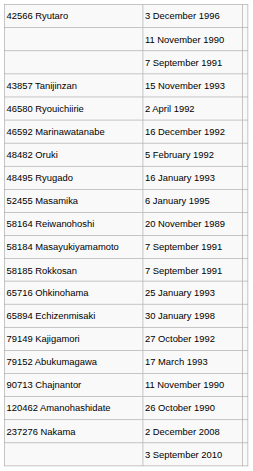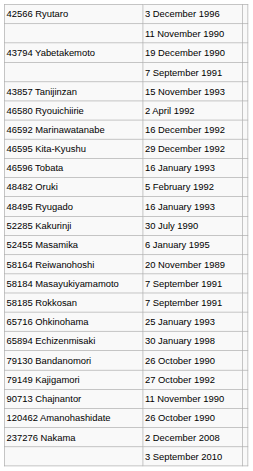 <table class="wikitable" style="font-size: 89%; float: left; width: 26em; margin-right: 1em; height: 700px">
 <tr>
 <td>42566 Ryutaro</td>
 <td>3 December 1996</td>
 <td></td>
 </tr>
 <tr>
 <td></td>
 <td>11 November 1990</td>
+<td></td>
+</tr>
+<tr>
+<td>43794 Yabetakemoto</td>
+<td>19 December 1990</td>
 <td></td>
 </tr>
 <tr>
 <td></td>
 <td>7 September 1991</td>
 <td></td>
 </tr>
 <tr>
 <td>43857 Tanijinzan</td>
 <td>15 November 1993</td>
 <td></td>
 </tr>
 <tr>
 <td>46580 Ryouichiirie</td>
 <td>2 April 1992</td>
 <td></td>
 </tr>
 <tr>
 <td>46592 Marinawatanabe</td>
 <td>16 December 1992</td>
 <td></td>
 </tr>
 <tr>
+<td>46595 Kita-Kyushu</td>
+<td>29 December 1992</td>
+<td></td>
+</tr>
+<tr>
+<td>46596 Tobata</td>
+<td>16 January 1993</td>
+<td></td>
+</tr>
+<tr>
 <td>48482 Oruki</td>
 <td>5 February 1992</td>
 <td></td>
 </tr>
 <tr>
 <td>48495 Ryugado</td>
 <td>16 January 1993</td>
+<td></td>
+</tr>
+<tr>
+<td>52285 Kakurinji</td>
+<td>30 July 1990</td>
 <td></td>
 </tr>
 <tr>
 <td>52455 Masamika</td>
 <td>6 January 1995</td>
 <td></td>
 </tr>
 <tr>
 <td>58164 Reiwanohoshi</td>
 <td>20 November 1989</td>
 <td></td>
 </tr>
 <tr>
 <td>58184 Masayukiyamamoto</td>
 <td>7 September 1991</td>
 <td></td>
 </tr>
 <tr>
 <td>58185 Rokkosan</td>
 <td>7 September 1991</td>
 <td></td>
 </tr>
 <tr>
 <td>65716 Ohkinohama</td>
 <td>25 January 1993</td>
 <td></td>
 </tr>
 <tr>
 <td>65894 Echizenmisaki</td>
 <td>30 January 1998</td>
 <td></td>
 </tr>
 <tr>
-<td>79149 Kajigamori</td>
-<td>27 October 1992</td>
+<td>79130 Bandanomori</td>
+<td>26 October 1990</td>
 <td></td>
 </tr>
 <tr>
-<td>79152 Abukumagawa</td>
-<td>17 March 1993</td>
+<td>79149 Kajigamori</td>
+<td>27 October 1992</td>
 <td></td>
 </tr>
 <tr>
 <td>90713 Chajnantor</td>
 <td>11 November 1990</td>
 <td></td>
 </tr>
 <tr>
 <td>120462 Amanohashidate</td>
 <td>26 October 1990</td>
 <td></td>
 </tr>
 <tr>
 <td>237276 Nakama</td>
 <td>2 December 2008</td>
 <td></td>
 </tr>
 <tr>
 <td></td>
 <td>3 September 2010</td>
 <td></td>
 </tr>
 </table>
